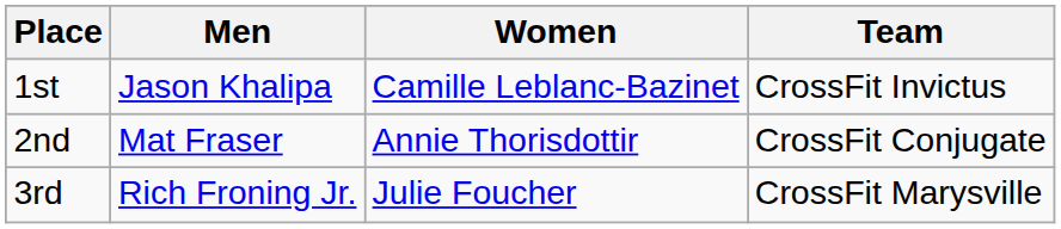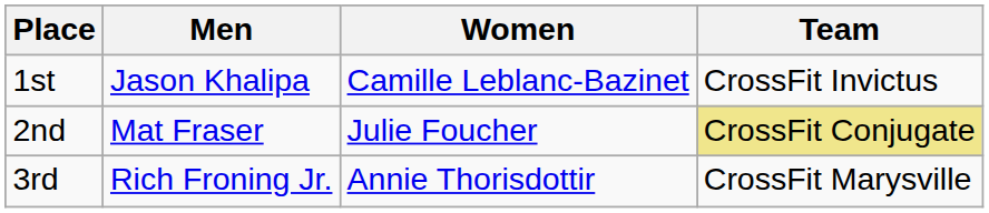 <table class="wikitable">
 <tr>
 <th>Place</th>
 <th>Men</th>
 <th>Women </th>
 <th>Team</th>
 </tr>
 <tr>
 <td>1st</td>
 <td><a href='#'>Jason Khalipa</a></td>
 <td><a href='#'>Camille Leblanc-Bazinet</a></td>
 <td>CrossFit Invictus</td>
 </tr>
 <tr>
 <td>2nd</td>
 <td><a href='#'>Mat Fraser</a></td>
-<td><a href='#'>Annie Thorisdottir</a></td>
-<td>CrossFit Conjugate</td>
+<td><a href='#'>Julie Foucher</a></td>
+<td style="background: khaki;">CrossFit Conjugate</td>
 </tr>
 <tr>
 <td>3rd</td>
 <td><a href='#'>Rich Froning Jr.</a></td>
-<td><a href='#'>Julie Foucher</a></td>
+<td><a href='#'>Annie Thorisdottir</a></td>
 <td>CrossFit Marysville</td>
 </tr>
 </table>
